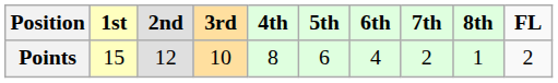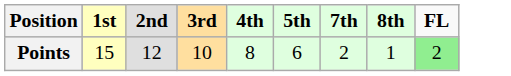 <table class="wikitable" style="font-size:85%; text-align:center">
 <tr>
 <th>Position</th>
 <td style="background:#ffffbf;"> <strong>1st</strong> </td>
 <td style="background:#dfdfdf;"> <strong>2nd</strong> </td>
 <td style="background:#ffdf9f;"> <strong>3rd</strong> </td>
 <td style="background:#dfffdf;"> <strong>4th</strong> </td>
 <td style="background:#dfffdf;"> <strong>5th</strong> </td>
-<td style="background:#dfffdf;"> <strong>6th</strong> </td>
 <td style="background:#dfffdf;"> <strong>7th</strong> </td>
 <td style="background:#dfffdf;"> <strong>8th</strong> </td>
 <td> <strong>FL</strong> </td>
 </tr>
 <tr>
 <th>Points</th>
 <td style="background:#ffffbf;">15</td>
 <td style="background:#dfdfdf;">12</td>
 <td style="background:#ffdf9f;">10</td>
 <td style="background:#dfffdf;">8</td>
 <td style="background:#dfffdf;">6</td>
-<td style="background:#dfffdf;">4</td>
 <td style="background:#dfffdf;">2</td>
 <td style="background:#dfffdf;">1</td>
-<td>2</td>
+<td style="background: lightgreen;">2</td>
 </tr>
 </table>
